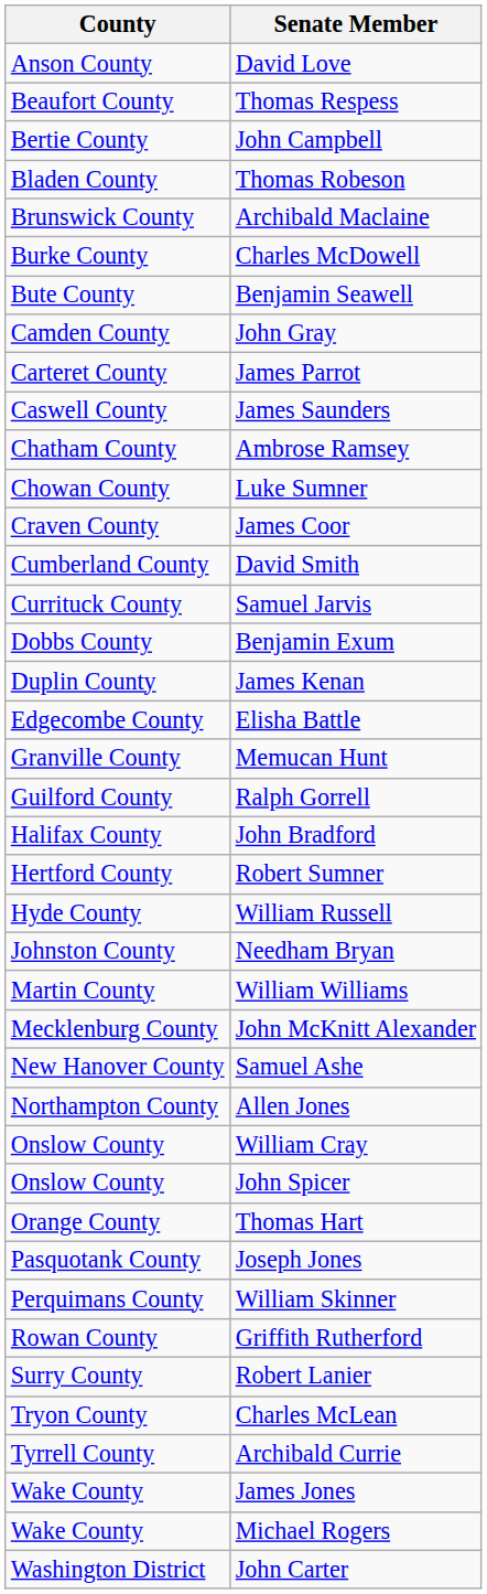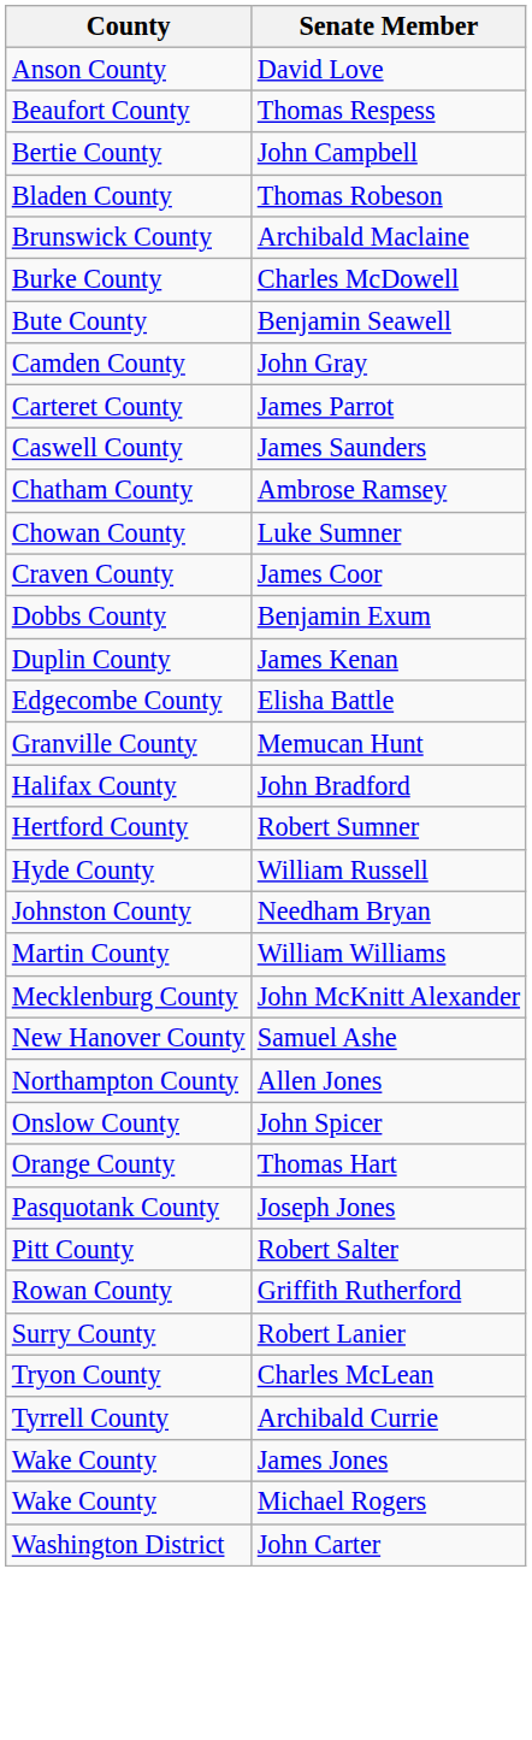 <table class="wikitable sortable mw-datatable">
 <tr>
 <th>County</th>
 <th>Senate Member</th>
 </tr>
 <tr>
 <td><a href='#'>Anson County</a></td>
 <td data-sort-value="Love, David"><a href='#'>David Love</a></td>
 </tr>
 <tr>
 <td><a href='#'>Beaufort County</a></td>
 <td data-sort-value="Respess, Thomas"><a href='#'>Thomas Respess</a></td>
 </tr>
 <tr>
 <td><a href='#'>Bertie County</a></td>
 <td data-sort-value="Campbell, John"><a href='#'>John Campbell</a></td>
 </tr>
 <tr>
 <td><a href='#'>Bladen County</a></td>
 <td data-sort-value="Robeson, Thomas"><a href='#'>Thomas Robeson</a></td>
 </tr>
 <tr>
 <td><a href='#'>Brunswick County</a></td>
 <td data-sort-value="Maclaine, Archibald"><a href='#'>Archibald Maclaine</a></td>
 </tr>
 <tr>
 <td><a href='#'>Burke County</a></td>
 <td data-sort-value="McDowell, Charles,"><a href='#'>Charles McDowell</a></td>
 </tr>
 <tr>
 <td><a href='#'>Bute County</a></td>
 <td data-sort-value="Seawell, Benjamin"><a href='#'>Benjamin Seawell</a></td>
 </tr>
 <tr>
 <td><a href='#'>Camden County</a></td>
 <td data-sort-value="Gray, John"><a href='#'>John Gray</a></td>
 </tr>
 <tr>
 <td><a href='#'>Carteret County</a></td>
 <td data-sort-value="Parrot, James"><a href='#'>James Parrot</a></td>
 </tr>
 <tr>
 <td><a href='#'>Caswell County</a></td>
 <td data-sort-value="Saunders, James"><a href='#'>James Saunders</a></td>
 </tr>
 <tr>
 <td><a href='#'>Chatham County</a></td>
 <td data-sort-value="Ramsey, Ambrose"><a href='#'>Ambrose Ramsey</a></td>
 </tr>
 <tr>
 <td><a href='#'>Chowan County</a></td>
 <td data-sort-value="Sumner, Luke"><a href='#'>Luke Sumner</a></td>
 </tr>
 <tr>
 <td><a href='#'>Craven County</a></td>
 <td data-sort-value="Coor, James"><a href='#'>James Coor</a></td>
 </tr>
 <tr>
-<td><a href='#'>Cumberland County</a></td>
-<td data-sort-value="Smith, David"><a href='#'>David Smith</a></td>
-</tr>
-<tr>
-<td><a href='#'>Currituck County</a></td>
-<td data-sort-value="Jarvis, Samuel"><a href='#'>Samuel Jarvis</a></td>
-</tr>
-<tr>
 <td><a href='#'>Dobbs County</a></td>
 <td data-sort-value="Exum, Benjamin"><a href='#'>Benjamin Exum</a></td>
 </tr>
 <tr>
 <td><a href='#'>Duplin County</a></td>
 <td data-sort-value="Kenan, James"><a href='#'>James Kenan</a></td>
 </tr>
 <tr>
 <td><a href='#'>Edgecombe County</a></td>
 <td data-sort-value="Battle, Elisha"><a href='#'>Elisha Battle</a></td>
 </tr>
 <tr>
 <td><a href='#'>Granville County</a></td>
 <td data-sort-value="Hunt, Memucan"><a href='#'>Memucan Hunt</a></td>
-</tr>
-<tr>
-<td><a href='#'>Guilford County</a></td>
-<td data-sort-value="Gorrell, Ralph"><a href='#'>Ralph Gorrell</a></td>
 </tr>
 <tr>
 <td><a href='#'>Halifax County</a></td>
 <td data-sort-value="Bradford, John"><a href='#'>John Bradford</a></td>
 </tr>
 <tr>
 <td><a href='#'>Hertford County</a></td>
 <td data-sort-value="Sumner, Robert"><a href='#'>Robert Sumner</a></td>
 </tr>
 <tr>
 <td><a href='#'>Hyde County</a></td>
 <td data-sort-value="Russell, William"><a href='#'>William Russell</a></td>
 </tr>
 <tr>
 <td><a href='#'>Johnston County</a></td>
 <td data-sort-value="Bryan, Needham"><a href='#'>Needham Bryan</a></td>
 </tr>
 <tr>
 <td><a href='#'>Martin County</a></td>
 <td data-sort-value="Williams, William"><a href='#'>William Williams</a></td>
 </tr>
 <tr>
 <td><a href='#'>Mecklenburg County</a></td>
 <td data-sort-value="Alexander, John McKnitt"><a href='#'>John McKnitt Alexander</a></td>
 </tr>
 <tr>
 <td><a href='#'>New Hanover County</a></td>
 <td data-sort-value="Ashe, Samuel"><a href='#'>Samuel Ashe</a></td>
 </tr>
 <tr>
 <td><a href='#'>Northampton County</a></td>
 <td data-sort-value="Jones, Allen"><a href='#'>Allen Jones</a></td>
 </tr>
 <tr>
 <td><a href='#'>Onslow County</a></td>
-<td data-sort-value="Cray, William"><a href='#'>William Cray</a></td>
-</tr>
-<tr>
-<td><a href='#'>Onslow County</a></td>
 <td data-sort-value="Spicer, John"><a href='#'>John Spicer</a></td>
 </tr>
 <tr>
 <td><a href='#'>Orange County</a></td>
 <td data-sort-value="Hart, Thomas"><a href='#'>Thomas Hart</a></td>
 </tr>
 <tr>
 <td><a href='#'>Pasquotank County</a></td>
 <td data-sort-value="Jones, Joseph"><a href='#'>Joseph Jones</a></td>
 </tr>
 <tr>
-<td><a href='#'>Perquimans County</a></td>
-<td data-sort-value="Skinner, William"><a href='#'>William Skinner</a></td>
+<td><a href='#'>Pitt County</a></td>
+<td data-sort-value="Salter, Robert"><a href='#'>Robert Salter</a></td>
 </tr>
 <tr>
 <td><a href='#'>Rowan County</a></td>
 <td data-sort-value="Rutherford, Griffith"><a href='#'>Griffith Rutherford</a></td>
 </tr>
 <tr>
 <td><a href='#'>Surry County</a></td>
 <td data-sort-value="Lanier, Robert"><a href='#'>Robert Lanier</a></td>
 </tr>
 <tr>
 <td><a href='#'>Tryon County</a></td>
 <td data-sort-value="McLean, Charles"><a href='#'>Charles McLean</a></td>
 </tr>
 <tr>
 <td><a href='#'>Tyrrell County</a></td>
 <td data-sort-value="Currie, Archibald"><a href='#'>Archibald Currie</a></td>
 </tr>
 <tr>
 <td><a href='#'>Wake County</a></td>
 <td data-sort-value="Jones, James"><a href='#'>James Jones</a></td>
 </tr>
 <tr>
 <td><a href='#'>Wake County</a></td>
 <td data-sort-value="Rogers, Michael"><a href='#'>Michael Rogers</a></td>
 </tr>
 <tr>
 <td><a href='#'>Washington District</a></td>
 <td data-sort-value="Carter, John"><a href='#'>John Carter</a></td>
 </tr>
 </table>
